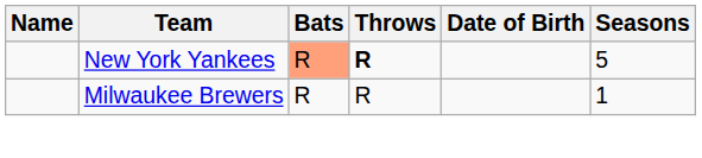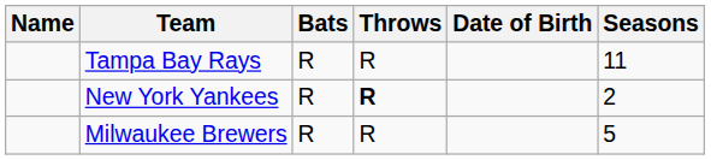 <table class="wikitable sortable collapsible collapsed">
 <tr>
 <th>Name</th>
 <th>Team</th>
 <th>Bats</th>
 <th>Throws</th>
 <th>Date of Birth</th>
 <th>Seasons</th>
 </tr>
 <tr>
 <td></td>
+<td><a href='#'>Tampa Bay Rays</a></td>
+<td>R</td>
+<td>R</td>
+<td></td>
+<td>11</td>
+</tr>
+<tr>
+<td></td>
 <td><a href='#'>New York Yankees</a></td>
-<td style="background: lightsalmon;">R</td>
+<td>R</td>
 <td><strong>R</strong></td>
 <td></td>
-<td>5</td>
+<td>2</td>
 </tr>
 <tr>
 <td></td>
 <td><a href='#'>Milwaukee Brewers</a></td>
 <td>R</td>
 <td>R</td>
 <td></td>
-<td>1</td>
+<td>5</td>
 </tr>
 </table>
